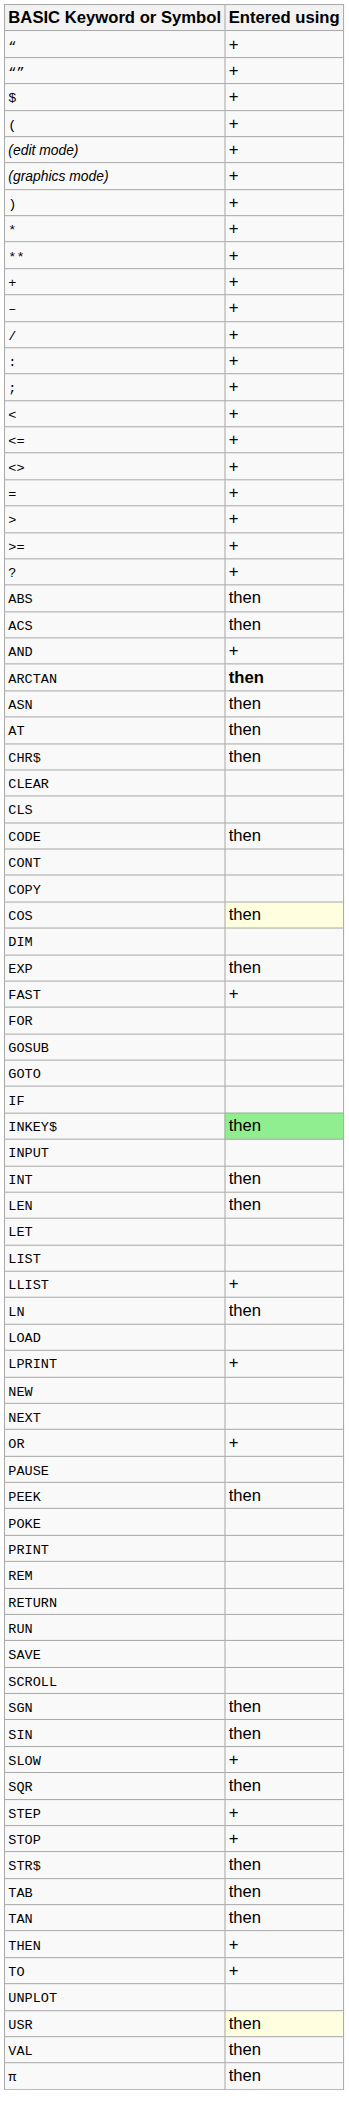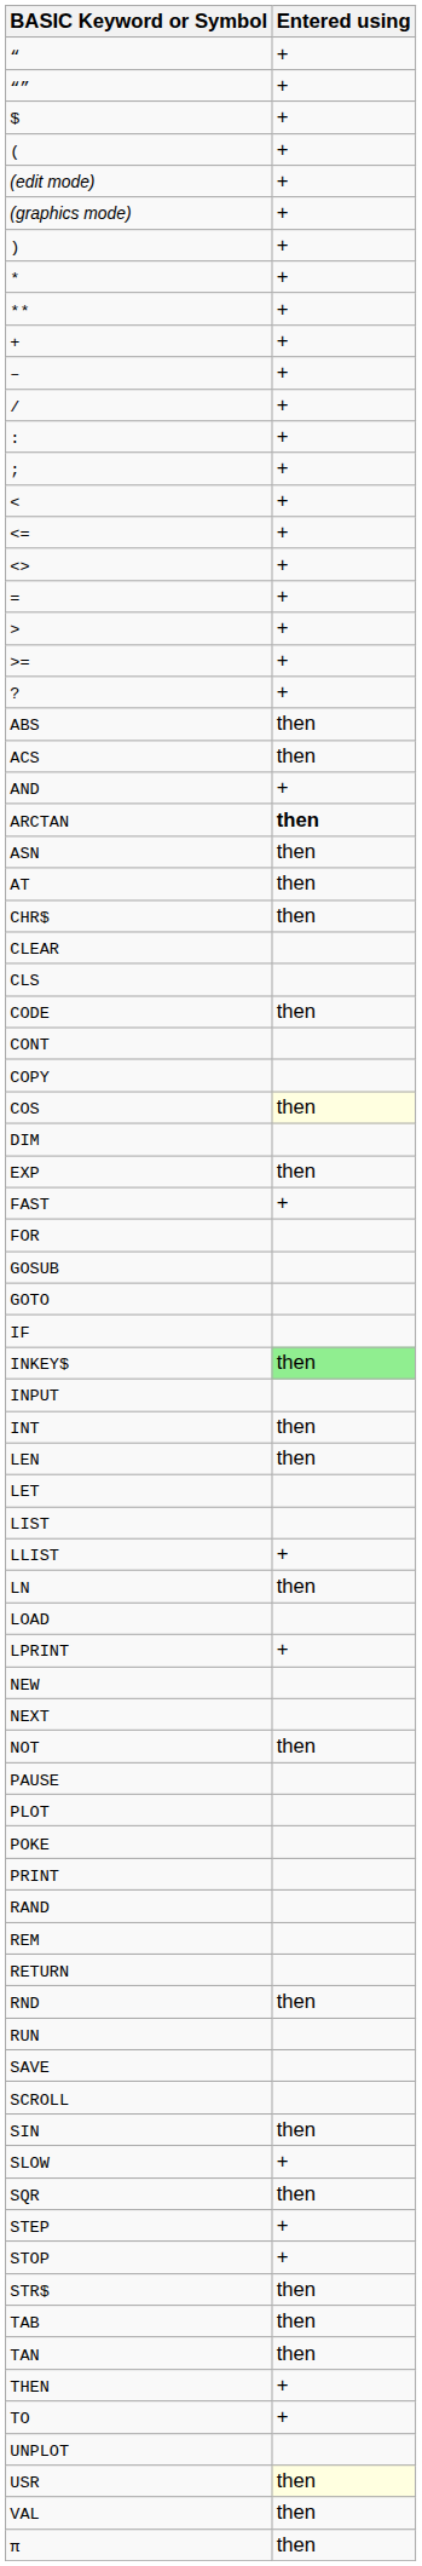 <table class="wikitable">
 <tr>
 <th>BASIC Keyword or Symbol</th>
 <th>Entered using</th>
 </tr>
 <tr>
 <td><code>“</code></td>
 <td> + </td>
 </tr>
 <tr>
 <td><code>“”</code></td>
 <td> + </td>
 </tr>
 <tr>
 <td><code>$</code></td>
 <td> + </td>
 </tr>
 <tr>
 <td><code>(</code></td>
 <td> + </td>
 </tr>
 <tr>
 <td><em><small>(edit mode)</small></em></td>
 <td> + </td>
 </tr>
 <tr>
 <td><em><small>(graphics mode)</small></em></td>
 <td> + </td>
 </tr>
 <tr>
 <td><code>)</code></td>
 <td> + </td>
 </tr>
 <tr>
 <td><code>*</code></td>
 <td> + </td>
 </tr>
 <tr>
 <td><code>**</code></td>
 <td> + </td>
 </tr>
 <tr>
 <td><code>+</code></td>
 <td> + </td>
 </tr>
 <tr>
 <td><code>–</code></td>
 <td> + </td>
 </tr>
 <tr>
 <td><code>/</code></td>
 <td> + </td>
 </tr>
 <tr>
 <td><code>:</code></td>
 <td> + </td>
 </tr>
 <tr>
 <td><code>;</code></td>
 <td> + </td>
 </tr>
 <tr>
 <td><code><</code></td>
 <td> + </td>
 </tr>
 <tr>
 <td><code><=</code></td>
 <td> + </td>
 </tr>
 <tr>
 <td><code><></code></td>
 <td> + </td>
 </tr>
 <tr>
 <td><code>=</code></td>
 <td> + </td>
 </tr>
 <tr>
 <td><code>></code></td>
 <td> + </td>
 </tr>
 <tr>
 <td><code>>=</code></td>
 <td> + </td>
 </tr>
 <tr>
 <td><code>?</code></td>
 <td> + </td>
 </tr>
 <tr>
 <td><code>ABS</code></td>
 <td> then </td>
 </tr>
 <tr>
 <td><code>ACS</code></td>
 <td> then </td>
 </tr>
 <tr>
 <td><code>AND</code></td>
 <td> + </td>
 </tr>
 <tr>
 <td><code>ARCTAN</code></td>
 <td><strong> then </strong></td>
 </tr>
 <tr>
 <td><code>ASN</code></td>
 <td> then </td>
 </tr>
 <tr>
 <td><code>AT</code></td>
 <td> then </td>
 </tr>
 <tr>
 <td><code>CHR$</code></td>
 <td> then </td>
 </tr>
 <tr>
 <td><code>CLEAR</code></td>
 <td></td>
 </tr>
 <tr>
 <td><code>CLS</code></td>
 <td></td>
 </tr>
 <tr>
 <td><code>CODE</code></td>
 <td> then </td>
 </tr>
 <tr>
 <td><code>CONT</code></td>
 <td></td>
 </tr>
 <tr>
 <td><code>COPY</code></td>
 <td></td>
 </tr>
 <tr>
 <td><code>COS</code></td>
 <td style="background: lightyellow;"> then </td>
 </tr>
 <tr>
 <td><code>DIM</code></td>
 <td></td>
 </tr>
 <tr>
 <td><code>EXP</code></td>
 <td> then </td>
 </tr>
 <tr>
 <td><code>FAST</code></td>
 <td> + </td>
 </tr>
 <tr>
 <td><code>FOR</code></td>
 <td></td>
 </tr>
 <tr>
 <td><code>GOSUB</code></td>
 <td></td>
 </tr>
 <tr>
 <td><code>GOTO</code></td>
 <td></td>
 </tr>
 <tr>
 <td><code>IF</code></td>
 <td></td>
 </tr>
 <tr>
 <td><code>INKEY$</code></td>
 <td style="background: lightgreen;"> then </td>
 </tr>
 <tr>
 <td><code>INPUT</code></td>
 <td></td>
 </tr>
 <tr>
 <td><code>INT</code></td>
 <td> then </td>
 </tr>
 <tr>
 <td><code>LEN</code></td>
 <td> then </td>
 </tr>
 <tr>
 <td><code>LET</code></td>
 <td></td>
 </tr>
 <tr>
 <td><code>LIST</code></td>
 <td></td>
 </tr>
 <tr>
 <td><code>LLIST</code></td>
 <td> + </td>
 </tr>
 <tr>
 <td><code>LN</code></td>
 <td> then </td>
 </tr>
 <tr>
 <td><code>LOAD</code></td>
 <td></td>
 </tr>
 <tr>
 <td><code>LPRINT</code></td>
 <td> + </td>
 </tr>
 <tr>
 <td><code>NEW</code></td>
 <td></td>
 </tr>
 <tr>
 <td><code>NEXT</code></td>
 <td></td>
 </tr>
 <tr>
-<td><code>OR</code></td>
-<td> + </td>
+<td><code>NOT</code></td>
+<td> then </td>
 </tr>
 <tr>
 <td><code>PAUSE</code></td>
 <td></td>
 </tr>
 <tr>
-<td><code>PEEK</code></td>
-<td> then </td>
+<td><code>PLOT</code></td>
+<td></td>
 </tr>
 <tr>
 <td><code>POKE</code></td>
 <td></td>
 </tr>
 <tr>
 <td><code>PRINT</code></td>
 <td></td>
 </tr>
 <tr>
+<td><code>RAND</code></td>
+<td></td>
+</tr>
+<tr>
 <td><code>REM</code></td>
 <td></td>
 </tr>
 <tr>
 <td><code>RETURN</code></td>
 <td></td>
+</tr>
+<tr>
+<td><code>RND</code></td>
+<td> then </td>
 </tr>
 <tr>
 <td><code>RUN</code></td>
 <td></td>
 </tr>
 <tr>
 <td><code>SAVE</code></td>
 <td></td>
 </tr>
 <tr>
 <td><code>SCROLL</code></td>
 <td></td>
-</tr>
-<tr>
-<td><code>SGN</code></td>
-<td> then </td>
 </tr>
 <tr>
 <td><code>SIN</code></td>
 <td> then </td>
 </tr>
 <tr>
 <td><code>SLOW</code></td>
 <td> + </td>
 </tr>
 <tr>
 <td><code>SQR</code></td>
 <td> then </td>
 </tr>
 <tr>
 <td><code>STEP</code></td>
 <td> + </td>
 </tr>
 <tr>
 <td><code>STOP</code></td>
 <td> + </td>
 </tr>
 <tr>
 <td><code>STR$</code></td>
 <td> then </td>
 </tr>
 <tr>
 <td><code>TAB</code></td>
 <td> then </td>
 </tr>
 <tr>
 <td><code>TAN</code></td>
 <td> then </td>
 </tr>
 <tr>
 <td><code>THEN</code></td>
 <td> + </td>
 </tr>
 <tr>
 <td><code>TO</code></td>
 <td> + </td>
 </tr>
 <tr>
 <td><code>UNPLOT</code></td>
 <td></td>
 </tr>
 <tr>
 <td><code>USR</code></td>
 <td style="background: lightyellow;"> then </td>
 </tr>
 <tr>
 <td><code>VAL</code></td>
 <td> then </td>
 </tr>
 <tr>
 <td><code>π</code></td>
 <td> then </td>
 </tr>
 </table>
